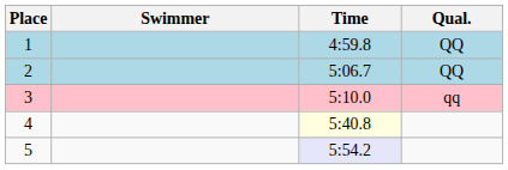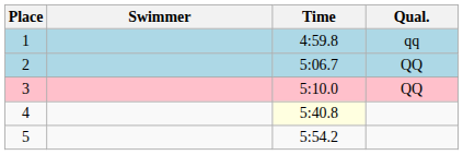 <table class=wikitable style="text-align:center">
 <tr>
 <th>Place</th>
 <th width=230>Swimmer</th>
 <th width=90>Time</th>
 <th width=90>Qual.</th>
 </tr>
 <tr bgcolor=lightblue>
 <td>1</td>
 <td align=left></td>
 <td>4:59.8</td>
-<td>QQ</td>
+<td>qq</td>
 </tr>
 <tr bgcolor=lightblue>
 <td>2</td>
 <td align=left></td>
 <td>5:06.7</td>
 <td>QQ</td>
 </tr>
 <tr bgcolor=pink>
 <td>3</td>
 <td align=left></td>
 <td>5:10.0</td>
-<td>qq</td>
+<td>QQ</td>
 </tr>
 <tr>
 <td>4</td>
 <td align=left></td>
 <td style="background: lightyellow;">5:40.8</td>
 <td></td>
 </tr>
 <tr>
 <td>5</td>
 <td align=left></td>
-<td style="background: lavender;">5:54.2</td>
+<td>5:54.2</td>
 <td></td>
 </tr>
 </table>
